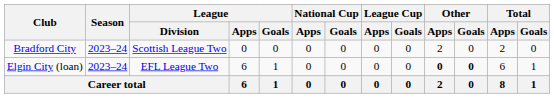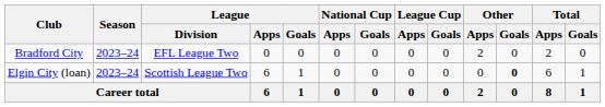 <table class=wikitable style=text-align:center>
 <tr>
 <th rowspan=2>Club</th>
 <th rowspan=2>Season</th>
 <th colspan=3>League</th>
 <th colspan=2>National Cup</th>
 <th colspan=2>League Cup</th>
 <th colspan=2>Other</th>
 <th colspan=2>Total</th>
 </tr>
 <tr>
 <th>Division</th>
 <th>Apps</th>
 <th>Goals</th>
 <th>Apps</th>
 <th>Goals</th>
 <th>Apps</th>
 <th>Goals</th>
 <th>Apps</th>
 <th>Goals</th>
 <th>Apps</th>
 <th>Goals</th>
 </tr>
 <tr>
 <td><a href='#'>Bradford City</a></td>
 <td><a href='#'>2023–24</a></td>
-<td><a href='#'>Scottish League Two</a></td>
+<td><a href='#'>EFL League Two</a></td>
 <td>0</td>
 <td>0</td>
 <td>0</td>
 <td>0</td>
 <td>0</td>
 <td>0</td>
 <td>2</td>
 <td>0</td>
 <td>2</td>
 <td>0</td>
 </tr>
 <tr>
 <td><a href='#'>Elgin City</a> (loan)</td>
 <td><a href='#'>2023–24</a></td>
-<td><a href='#'>EFL League Two</a></td>
+<td><a href='#'>Scottish League Two</a></td>
 <td>6</td>
 <td>1</td>
 <td>0</td>
 <td>0</td>
 <td>0</td>
 <td>0</td>
-<td><strong>0</strong></td>
+<td>0</td>
 <td><strong>0</strong></td>
 <td>6</td>
 <td>1</td>
 </tr>
 <tr>
 <th colspan="3">Career total</th>
 <th>6</th>
 <th>1</th>
 <th>0</th>
 <th>0</th>
 <th>0</th>
 <th>0</th>
 <th>2</th>
 <th>0</th>
 <th>8</th>
 <th>1</th>
 </tr>
 </table>
